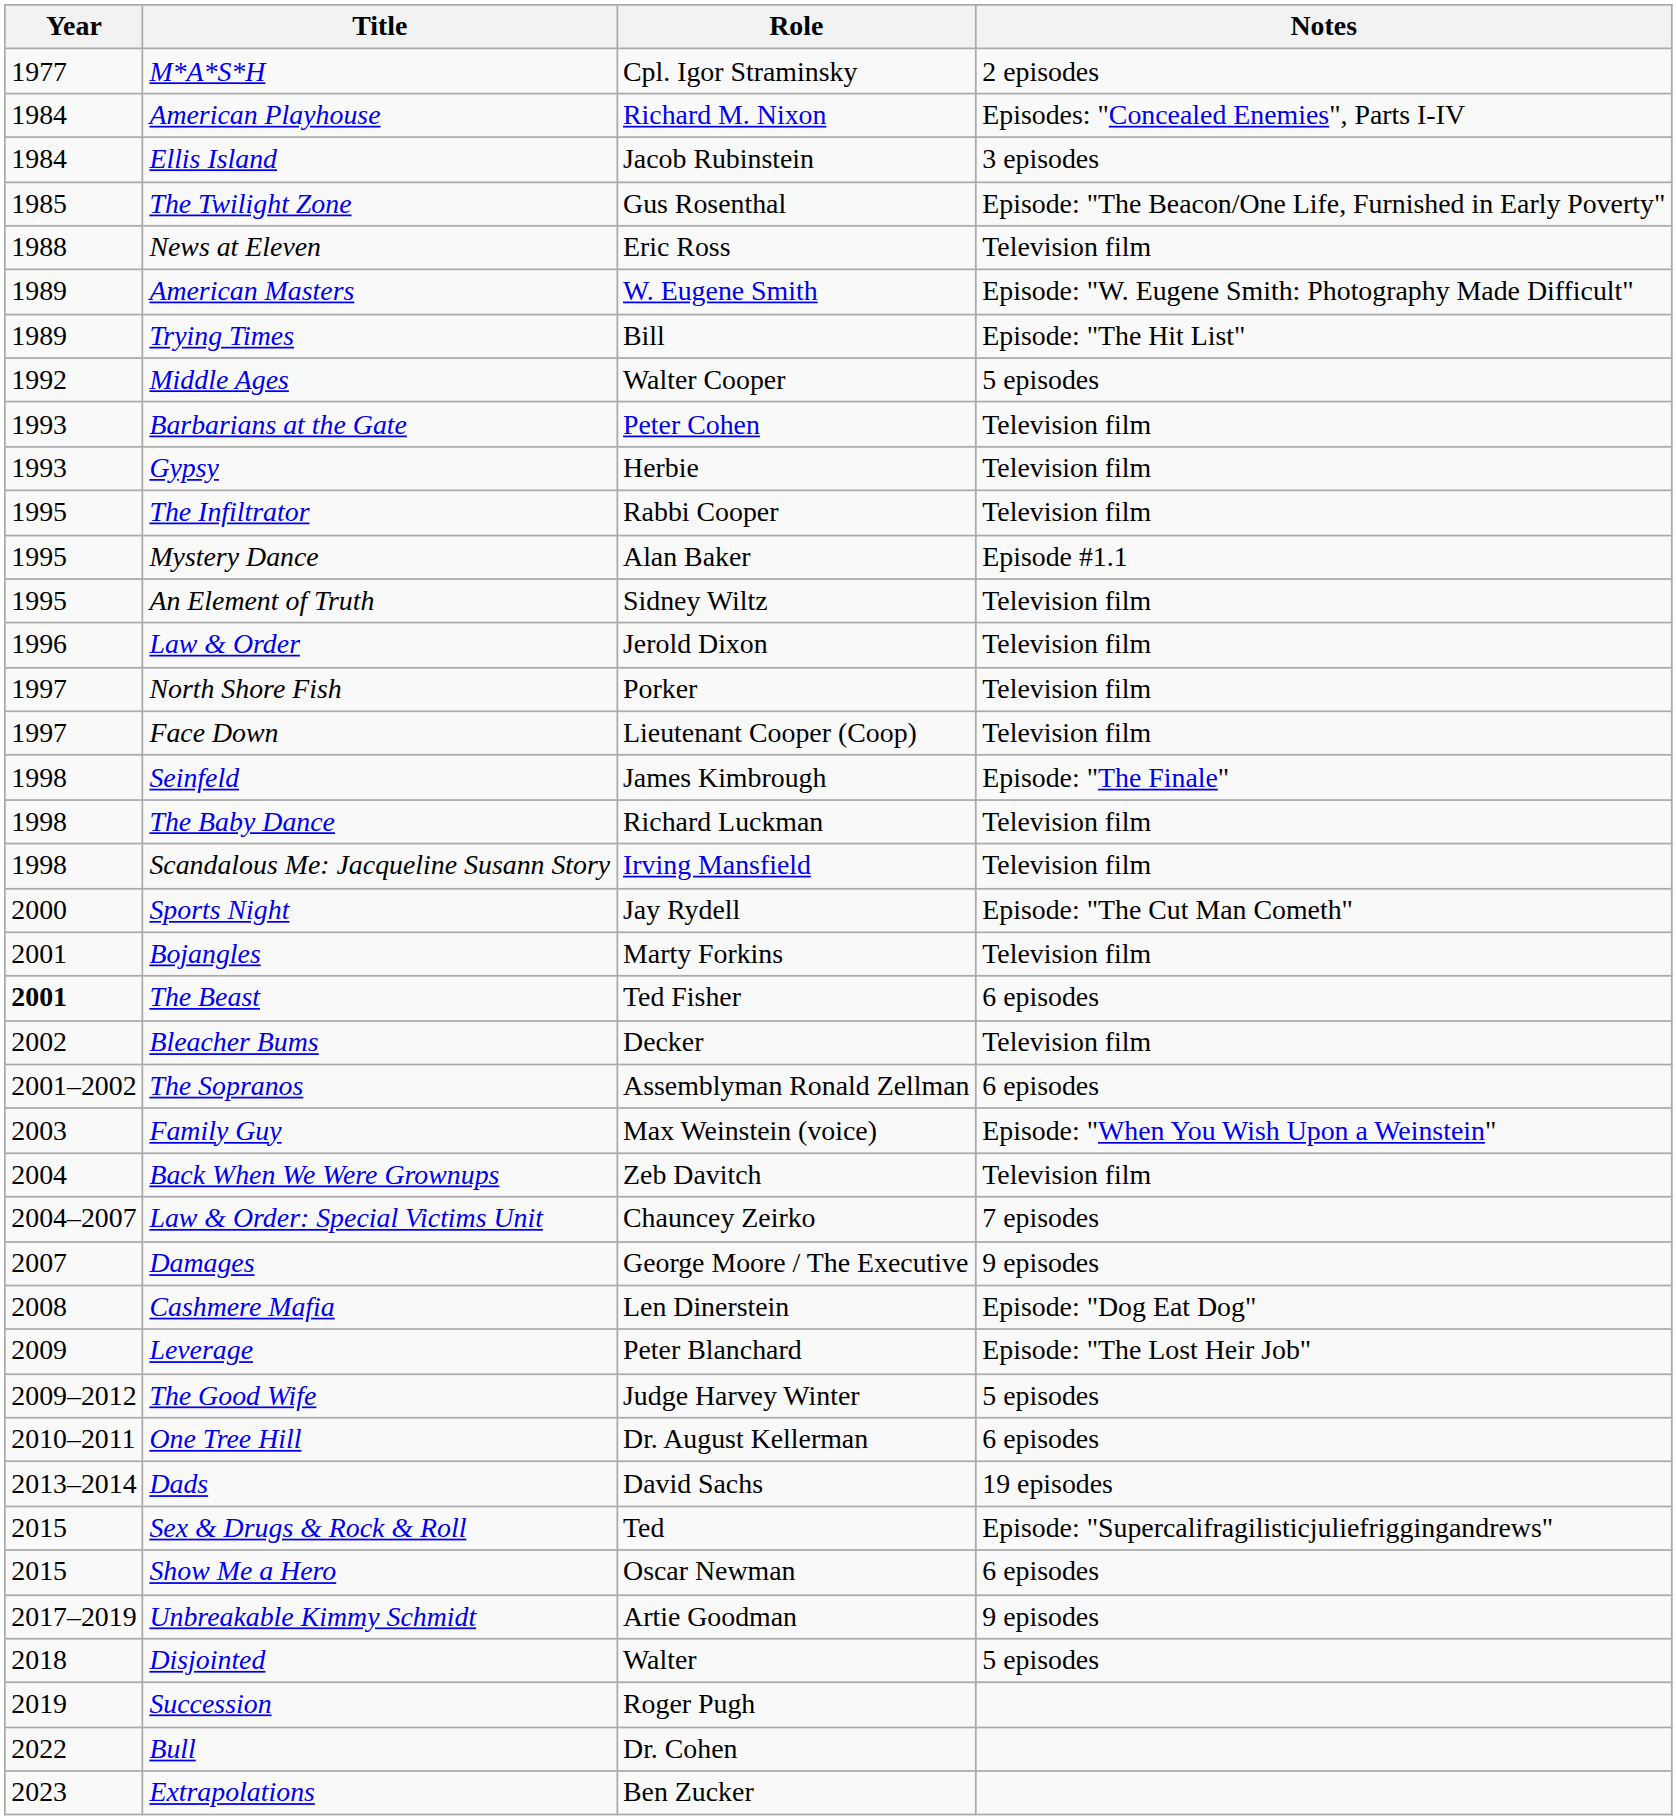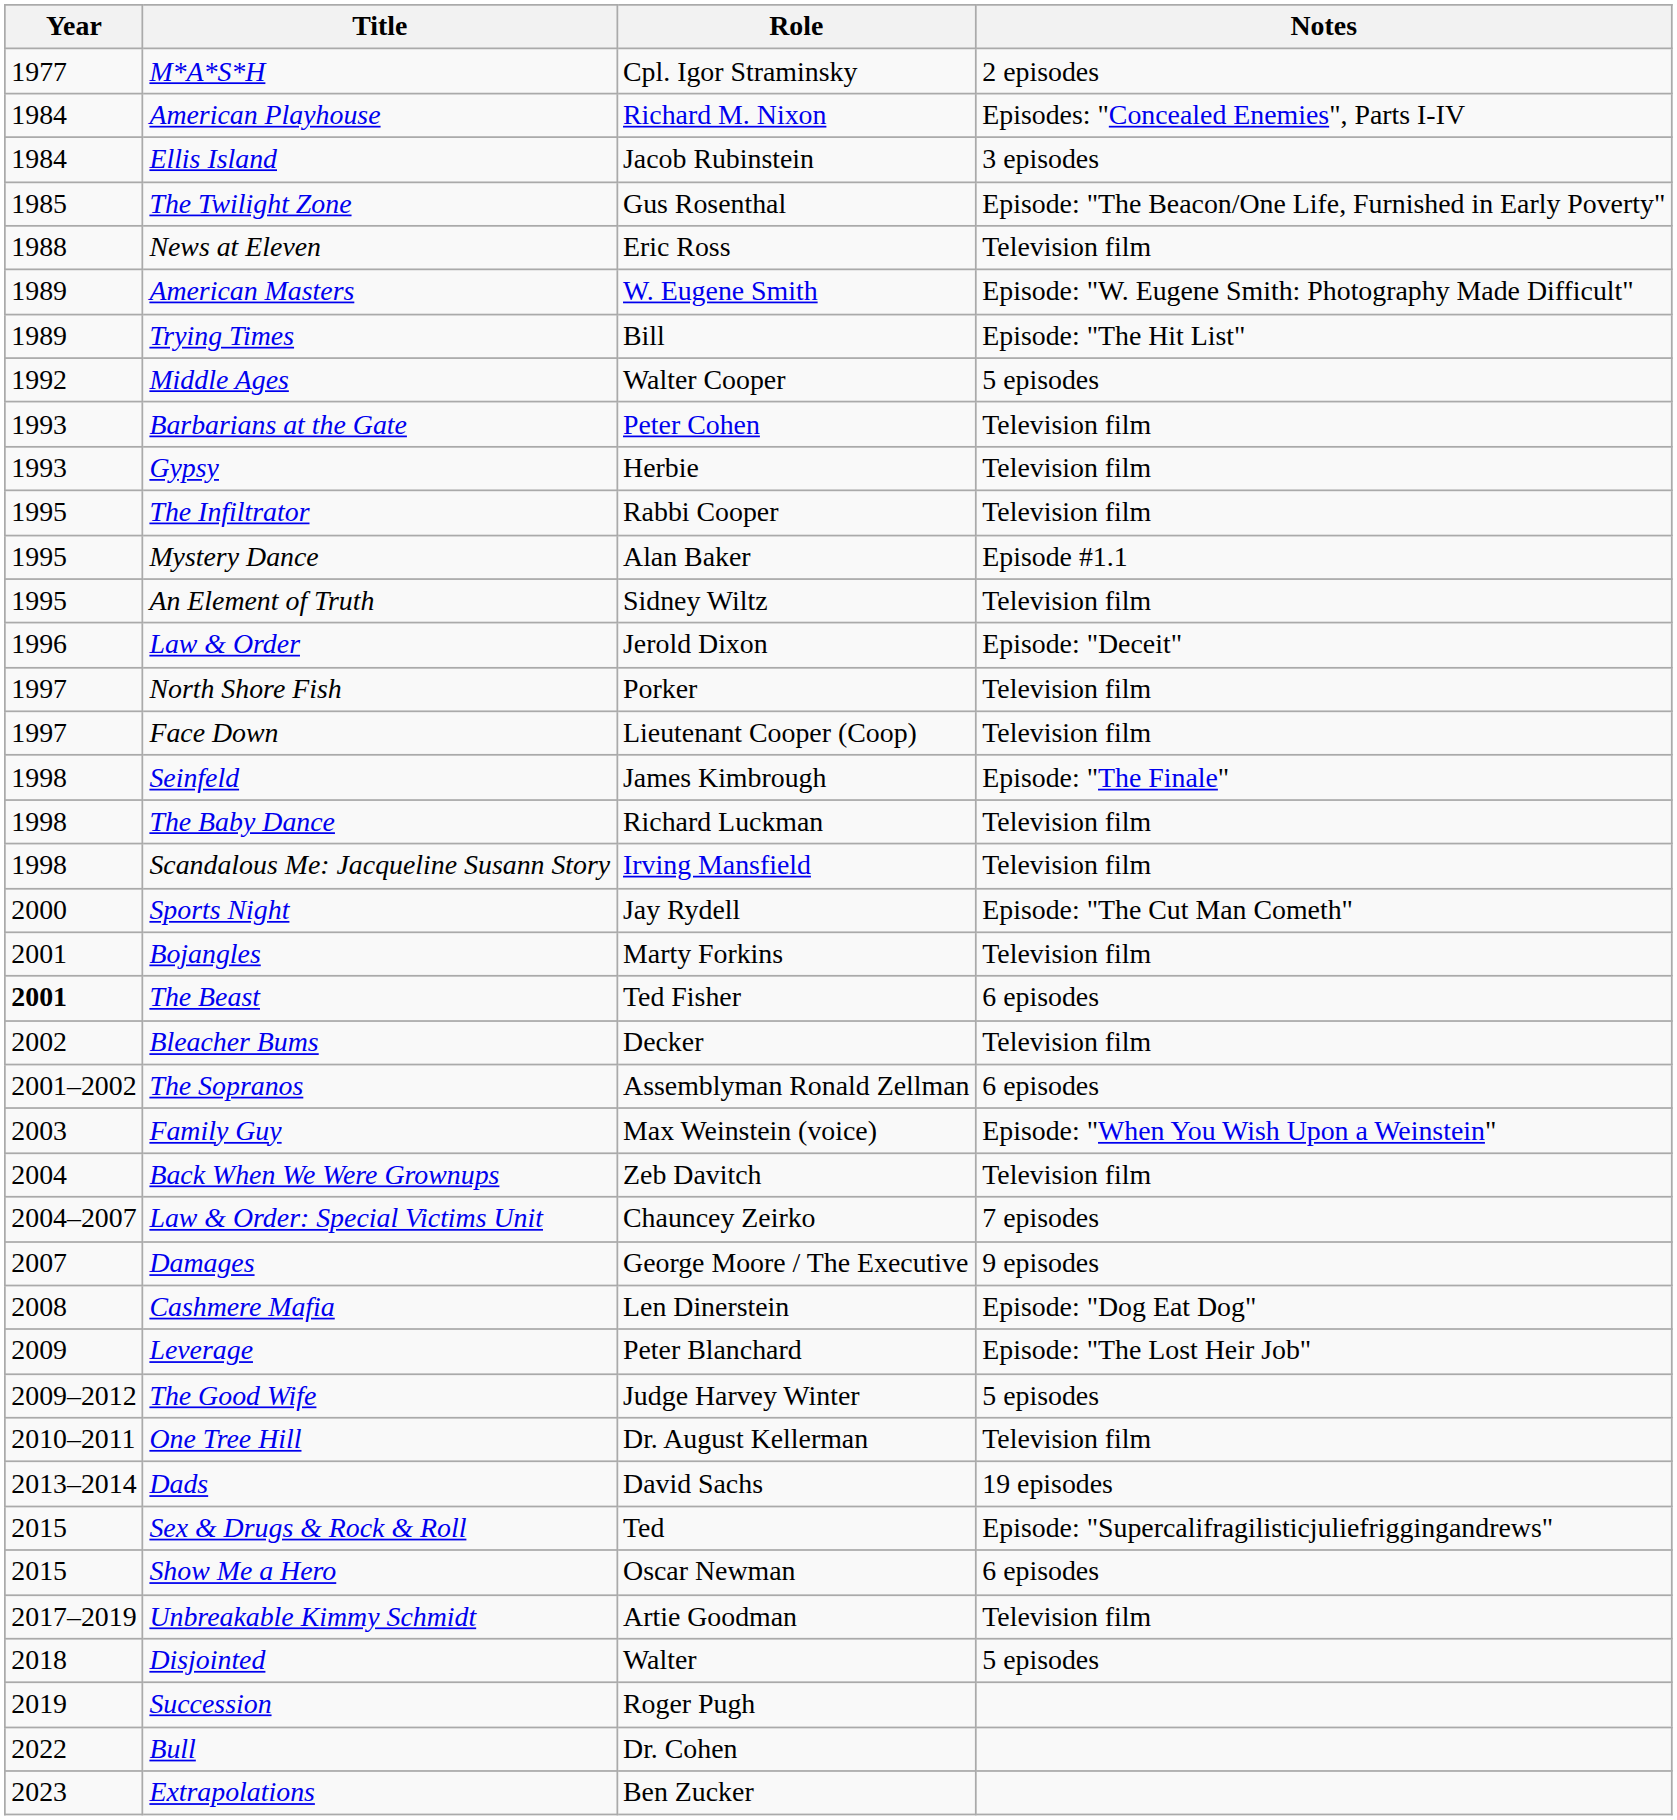 <table class="wikitable">
 <tr>
 <th>Year</th>
 <th>Title</th>
 <th>Role</th>
 <th>Notes</th>
 </tr>
 <tr>
 <td>1977</td>
 <td><em><a href='#'>M*A*S*H</a></em></td>
 <td>Cpl. Igor Straminsky</td>
 <td>2 episodes</td>
 </tr>
 <tr>
 <td>1984</td>
 <td><em><a href='#'>American Playhouse</a></em></td>
 <td><a href='#'>Richard M. Nixon</a></td>
 <td>Episodes: "<a href='#'>Concealed Enemies</a>", Parts I-IV</td>
 </tr>
 <tr>
 <td>1984</td>
 <td><em><a href='#'>Ellis Island</a></em></td>
 <td>Jacob Rubinstein</td>
 <td>3 episodes</td>
 </tr>
 <tr>
 <td>1985</td>
 <td><em><a href='#'>The Twilight Zone</a></em></td>
 <td>Gus Rosenthal</td>
 <td>Episode: "The Beacon/One Life, Furnished in Early Poverty"</td>
 </tr>
 <tr>
 <td>1988</td>
 <td><em>News at Eleven</em></td>
 <td>Eric Ross</td>
 <td>Television film</td>
 </tr>
 <tr>
 <td>1989</td>
 <td><em><a href='#'>American Masters</a></em></td>
 <td><a href='#'>W. Eugene Smith</a></td>
 <td>Episode: "W. Eugene Smith: Photography Made Difficult"</td>
 </tr>
 <tr>
 <td>1989</td>
 <td><em><a href='#'>Trying Times</a></em></td>
 <td>Bill</td>
 <td>Episode: "The Hit List"</td>
 </tr>
 <tr>
 <td>1992</td>
 <td><em><a href='#'>Middle Ages</a></em></td>
 <td>Walter Cooper</td>
 <td>5 episodes</td>
 </tr>
 <tr>
 <td>1993</td>
 <td><em><a href='#'>Barbarians at the Gate</a></em></td>
 <td><a href='#'>Peter Cohen</a></td>
 <td>Television film</td>
 </tr>
 <tr>
 <td>1993</td>
 <td><em><a href='#'>Gypsy</a></em></td>
 <td>Herbie</td>
 <td>Television film</td>
 </tr>
 <tr>
 <td>1995</td>
 <td><em><a href='#'>The Infiltrator</a></em></td>
 <td>Rabbi Cooper</td>
 <td>Television film</td>
 </tr>
 <tr>
 <td>1995</td>
 <td><em>Mystery Dance</em></td>
 <td>Alan Baker</td>
 <td>Episode #1.1</td>
 </tr>
 <tr>
 <td>1995</td>
 <td><em>An Element of Truth</em></td>
 <td>Sidney Wiltz</td>
 <td>Television film</td>
 </tr>
 <tr>
 <td>1996</td>
 <td><em><a href='#'>Law & Order</a></em></td>
 <td>Jerold Dixon</td>
-<td>Television film</td>
+<td>Episode: "Deceit"</td>
 </tr>
 <tr>
 <td>1997</td>
 <td><em>North Shore Fish</em></td>
 <td>Porker</td>
 <td>Television film</td>
 </tr>
 <tr>
 <td>1997</td>
 <td><em>Face Down</em></td>
 <td>Lieutenant Cooper (Coop)</td>
 <td>Television film</td>
 </tr>
 <tr>
 <td>1998</td>
 <td><em><a href='#'>Seinfeld</a></em></td>
 <td>James Kimbrough</td>
 <td>Episode: "<a href='#'>The Finale</a>"</td>
 </tr>
 <tr>
 <td>1998</td>
 <td><em><a href='#'>The Baby Dance</a></em></td>
 <td>Richard Luckman</td>
 <td>Television film</td>
 </tr>
 <tr>
 <td>1998</td>
 <td><em>Scandalous Me: Jacqueline Susann Story</em></td>
 <td><a href='#'>Irving Mansfield</a></td>
 <td>Television film</td>
 </tr>
 <tr>
 <td>2000</td>
 <td><em><a href='#'>Sports Night</a></em></td>
 <td>Jay Rydell</td>
 <td>Episode: "The Cut Man Cometh"</td>
 </tr>
 <tr>
 <td>2001</td>
 <td><em><a href='#'>Bojangles</a></em></td>
 <td>Marty Forkins</td>
 <td>Television film</td>
 </tr>
 <tr>
 <td><strong>2001</strong></td>
 <td><em><a href='#'>The Beast</a></em></td>
 <td>Ted Fisher</td>
 <td>6 episodes</td>
 </tr>
 <tr>
 <td>2002</td>
 <td><em><a href='#'>Bleacher Bums</a></em></td>
 <td>Decker</td>
 <td>Television film</td>
 </tr>
 <tr>
 <td>2001–2002</td>
 <td><em><a href='#'>The Sopranos</a></em></td>
 <td>Assemblyman Ronald Zellman</td>
 <td>6 episodes</td>
 </tr>
 <tr>
 <td>2003</td>
 <td><em><a href='#'>Family Guy</a></em></td>
 <td>Max Weinstein (voice)</td>
 <td>Episode: "<a href='#'>When You Wish Upon a Weinstein</a>"</td>
 </tr>
 <tr>
 <td>2004</td>
 <td><em><a href='#'>Back When We Were Grownups</a></em></td>
 <td>Zeb Davitch</td>
 <td>Television film</td>
 </tr>
 <tr>
 <td>2004–2007</td>
 <td><em><a href='#'>Law & Order: Special Victims Unit</a></em></td>
 <td>Chauncey Zeirko</td>
 <td>7 episodes</td>
 </tr>
 <tr>
 <td>2007</td>
 <td><em><a href='#'>Damages</a></em></td>
 <td>George Moore / The Executive</td>
 <td>9 episodes</td>
 </tr>
 <tr>
 <td>2008</td>
 <td><em><a href='#'>Cashmere Mafia</a></em></td>
 <td>Len Dinerstein</td>
 <td>Episode: "Dog Eat Dog"</td>
 </tr>
 <tr>
 <td>2009</td>
 <td><em><a href='#'>Leverage</a></em></td>
 <td>Peter Blanchard</td>
 <td>Episode: "The Lost Heir Job"</td>
 </tr>
 <tr>
 <td>2009–2012</td>
 <td><em><a href='#'>The Good Wife</a></em></td>
 <td>Judge Harvey Winter</td>
 <td>5 episodes</td>
 </tr>
 <tr>
 <td>2010–2011</td>
 <td><em><a href='#'>One Tree Hill</a></em></td>
 <td>Dr. August Kellerman</td>
-<td>6 episodes</td>
+<td>Television film</td>
 </tr>
 <tr>
 <td>2013–2014</td>
 <td><em><a href='#'>Dads</a></em></td>
 <td>David Sachs</td>
 <td>19 episodes</td>
 </tr>
 <tr>
 <td>2015</td>
 <td><em><a href='#'>Sex & Drugs & Rock & Roll</a></em></td>
 <td>Ted</td>
 <td>Episode: "Supercalifragilisticjuliefriggingandrews"</td>
 </tr>
 <tr>
 <td>2015</td>
 <td><em><a href='#'>Show Me a Hero</a></em></td>
 <td>Oscar Newman</td>
 <td>6 episodes</td>
 </tr>
 <tr>
 <td>2017–2019</td>
 <td><em><a href='#'>Unbreakable Kimmy Schmidt</a></em></td>
 <td>Artie Goodman</td>
-<td>9 episodes</td>
+<td>Television film</td>
 </tr>
 <tr>
 <td>2018</td>
 <td><em><a href='#'>Disjointed</a></em></td>
 <td>Walter</td>
 <td>5 episodes</td>
 </tr>
 <tr>
 <td>2019</td>
 <td><em><a href='#'>Succession</a></em></td>
 <td>Roger Pugh</td>
 </tr>
 <tr>
 <td>2022</td>
 <td><em><a href='#'>Bull</a></em></td>
 <td>Dr. Cohen</td>
 <td></td>
 </tr>
 <tr>
 <td>2023</td>
 <td><em><a href='#'>Extrapolations</a></em></td>
 <td>Ben Zucker</td>
 <td></td>
 </tr>
 </table>
